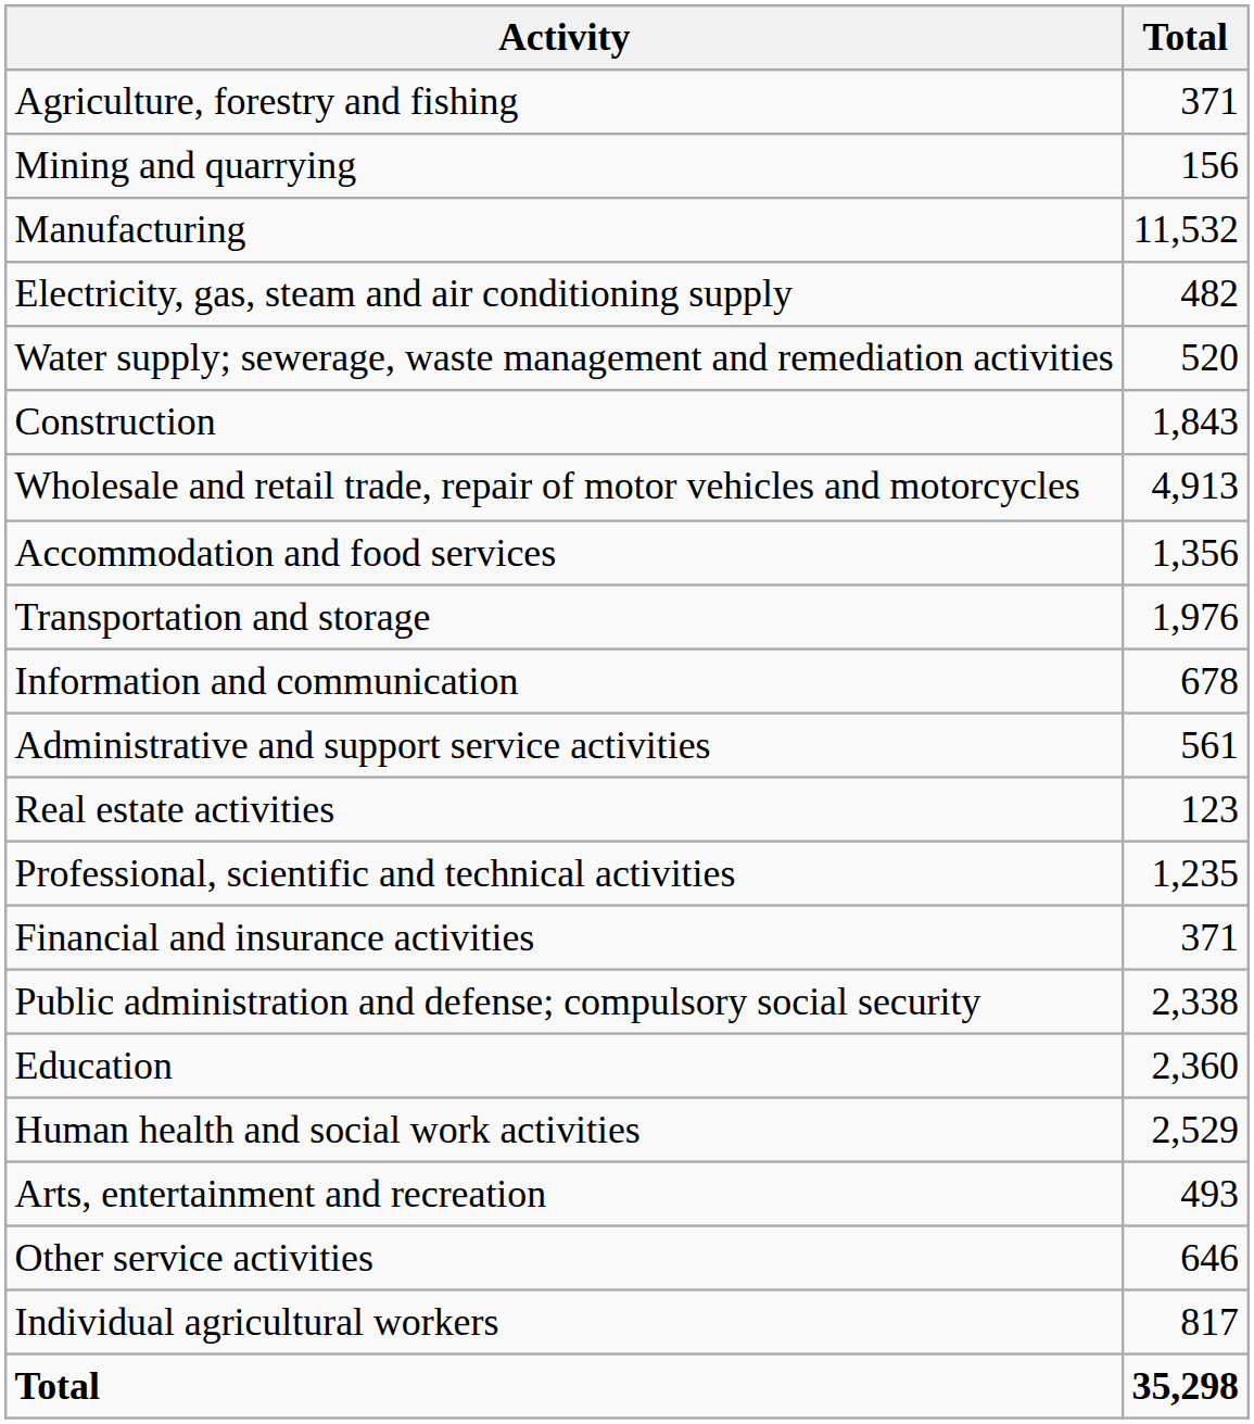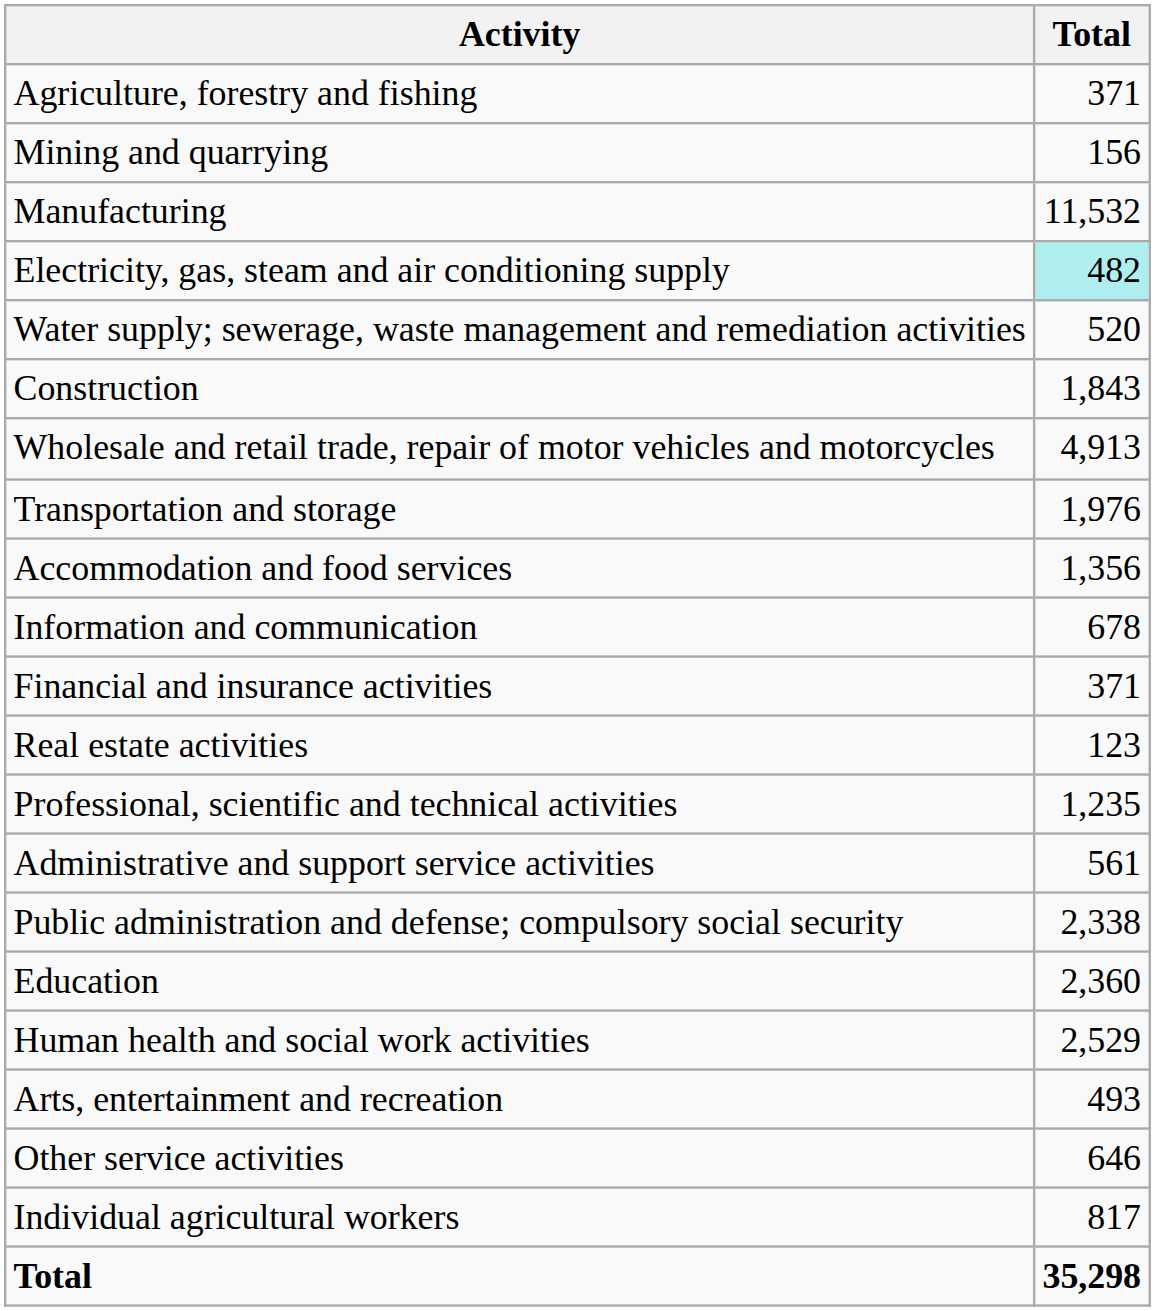 <table class="wikitable sortable" style="font-size:95%;">
 <tr>
 <th>Activity</th>
 <th>Total</th>
 </tr>
 <tr>
 <td>Agriculture, forestry and fishing</td>
 <td align="right">371</td>
 </tr>
 <tr>
 <td>Mining and quarrying</td>
 <td align="right">156</td>
 </tr>
 <tr>
 <td>Manufacturing</td>
 <td align="right">11,532</td>
 </tr>
 <tr>
 <td>Electricity, gas, steam and air conditioning supply</td>
-<td align="right">482</td>
+<td align="right" style="background: paleturquoise;">482</td>
 </tr>
 <tr>
 <td>Water supply; sewerage, waste management and remediation activities</td>
 <td align="right">520</td>
 </tr>
 <tr>
 <td>Construction</td>
 <td align="right">1,843</td>
 </tr>
 <tr>
 <td>Wholesale and retail trade, repair of motor vehicles and motorcycles</td>
 <td align="right">4,913</td>
 </tr>
 <tr>
+<td>Transportation and storage</td>
+<td align="right">1,976</td>
+</tr>
+<tr>
 <td>Accommodation and food services</td>
 <td align="right">1,356</td>
-</tr>
-<tr>
-<td>Transportation and storage</td>
-<td align="right">1,976</td>
 </tr>
 <tr>
 <td>Information and communication</td>
 <td align="right">678</td>
 </tr>
 <tr>
-<td>Administrative and support service activities</td>
-<td align="right">561</td>
+<td>Financial and insurance activities</td>
+<td align="right">371</td>
 </tr>
 <tr>
 <td>Real estate activities</td>
 <td align="right">123</td>
 </tr>
 <tr>
 <td>Professional, scientific and technical activities</td>
 <td align="right">1,235</td>
 </tr>
 <tr>
-<td>Financial and insurance activities</td>
-<td align="right">371</td>
+<td>Administrative and support service activities</td>
+<td align="right">561</td>
 </tr>
 <tr>
 <td>Public administration and defense; compulsory social security</td>
 <td align="right">2,338</td>
 </tr>
 <tr>
 <td>Education</td>
 <td align="right">2,360</td>
 </tr>
 <tr>
 <td>Human health and social work activities</td>
 <td align="right">2,529</td>
 </tr>
 <tr>
 <td>Arts, entertainment and recreation</td>
 <td align="right">493</td>
 </tr>
 <tr>
 <td>Other service activities</td>
 <td align="right">646</td>
 </tr>
 <tr>
 <td>Individual agricultural workers</td>
 <td align="right">817</td>
 </tr>
 <tr class="sortbottom">
 <td><strong>Total</strong></td>
 <td align="right"><strong>35,298</strong></td>
 </tr>
 </table>
